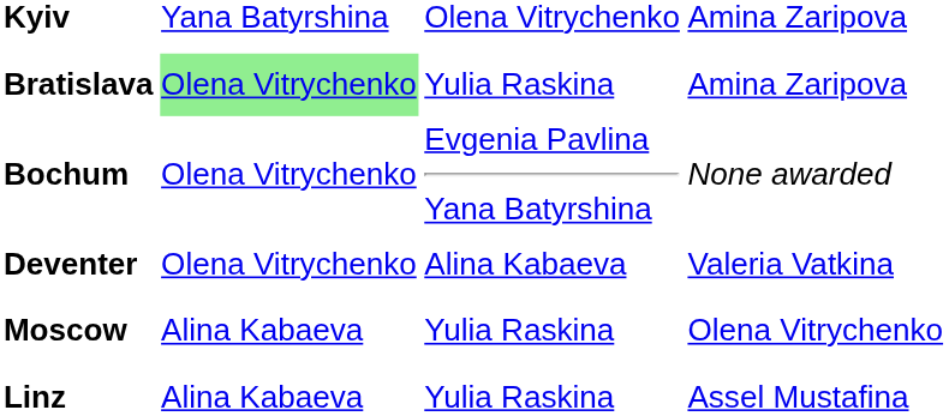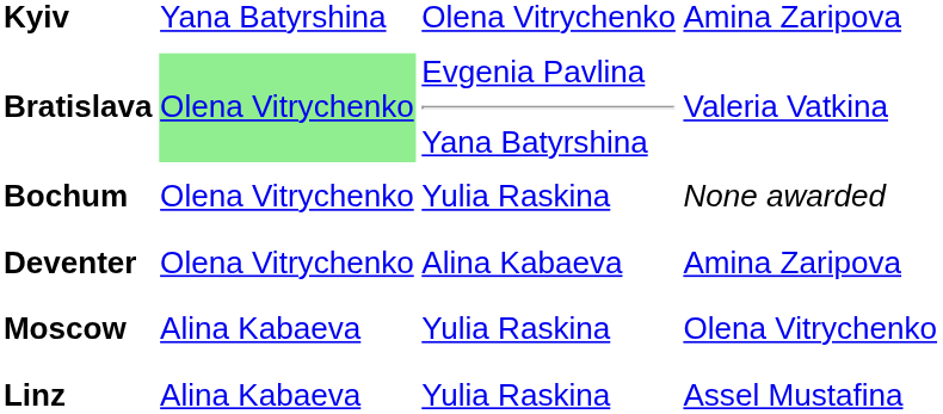 <table>
 <tr>
 <th scope=row style="text-align:left">Kyiv</th>
 <td style="height:30px;"> <a href='#'>Yana Batyrshina</a></td>
 <td style="height:30px;"> <a href='#'>Olena Vitrychenko</a></td>
 <td style="height:30px;"> <a href='#'>Amina Zaripova</a></td>
 </tr>
 <tr>
 <th scope=row style="text-align:left">Bratislava</th>
 <td style="background: lightgreen; height:30px;"> <a href='#'>Olena Vitrychenko</a></td>
-<td style="height:30px;"> <a href='#'>Yulia Raskina</a></td>
-<td style="height:30px;"> <a href='#'>Amina Zaripova</a></td>
+<td style="height:30px;"> <a href='#'>Evgenia Pavlina</a><hr> <a href='#'>Yana Batyrshina</a></td>
+<td style="height:30px;"> <a href='#'>Valeria Vatkina</a></td>
 </tr>
 <tr>
 <th scope=row style="text-align:left">Bochum</th>
 <td style="height:30px;"> <a href='#'>Olena Vitrychenko</a></td>
-<td style="height:30px;"> <a href='#'>Evgenia Pavlina</a><hr> <a href='#'>Yana Batyrshina</a></td>
+<td style="height:30px;"> <a href='#'>Yulia Raskina</a></td>
 <td style="height:30px;"><em>None awarded</em></td>
 </tr>
 <tr>
 <th scope=row style="text-align:left">Deventer</th>
 <td style="height:30px;"> <a href='#'>Olena Vitrychenko</a></td>
 <td style="height:30px;"> <a href='#'>Alina Kabaeva</a></td>
-<td style="height:30px;"> <a href='#'>Valeria Vatkina</a></td>
+<td style="height:30px;"> <a href='#'>Amina Zaripova</a></td>
 </tr>
 <tr>
 <th scope=row style="text-align:left">Moscow</th>
 <td style="height:30px;"> <a href='#'>Alina Kabaeva</a></td>
 <td style="height:30px;"> <a href='#'>Yulia Raskina</a></td>
 <td style="height:30px;"> <a href='#'>Olena Vitrychenko</a></td>
 </tr>
 <tr>
 <th scope=row style="text-align:left">Linz</th>
 <td style="height:30px;"> <a href='#'>Alina Kabaeva</a></td>
 <td style="height:30px;"> <a href='#'>Yulia Raskina</a></td>
 <td style="height:30px;"> <a href='#'>Assel Mustafina</a></td>
 </tr>
 <tr>
 </tr>
 </table>
